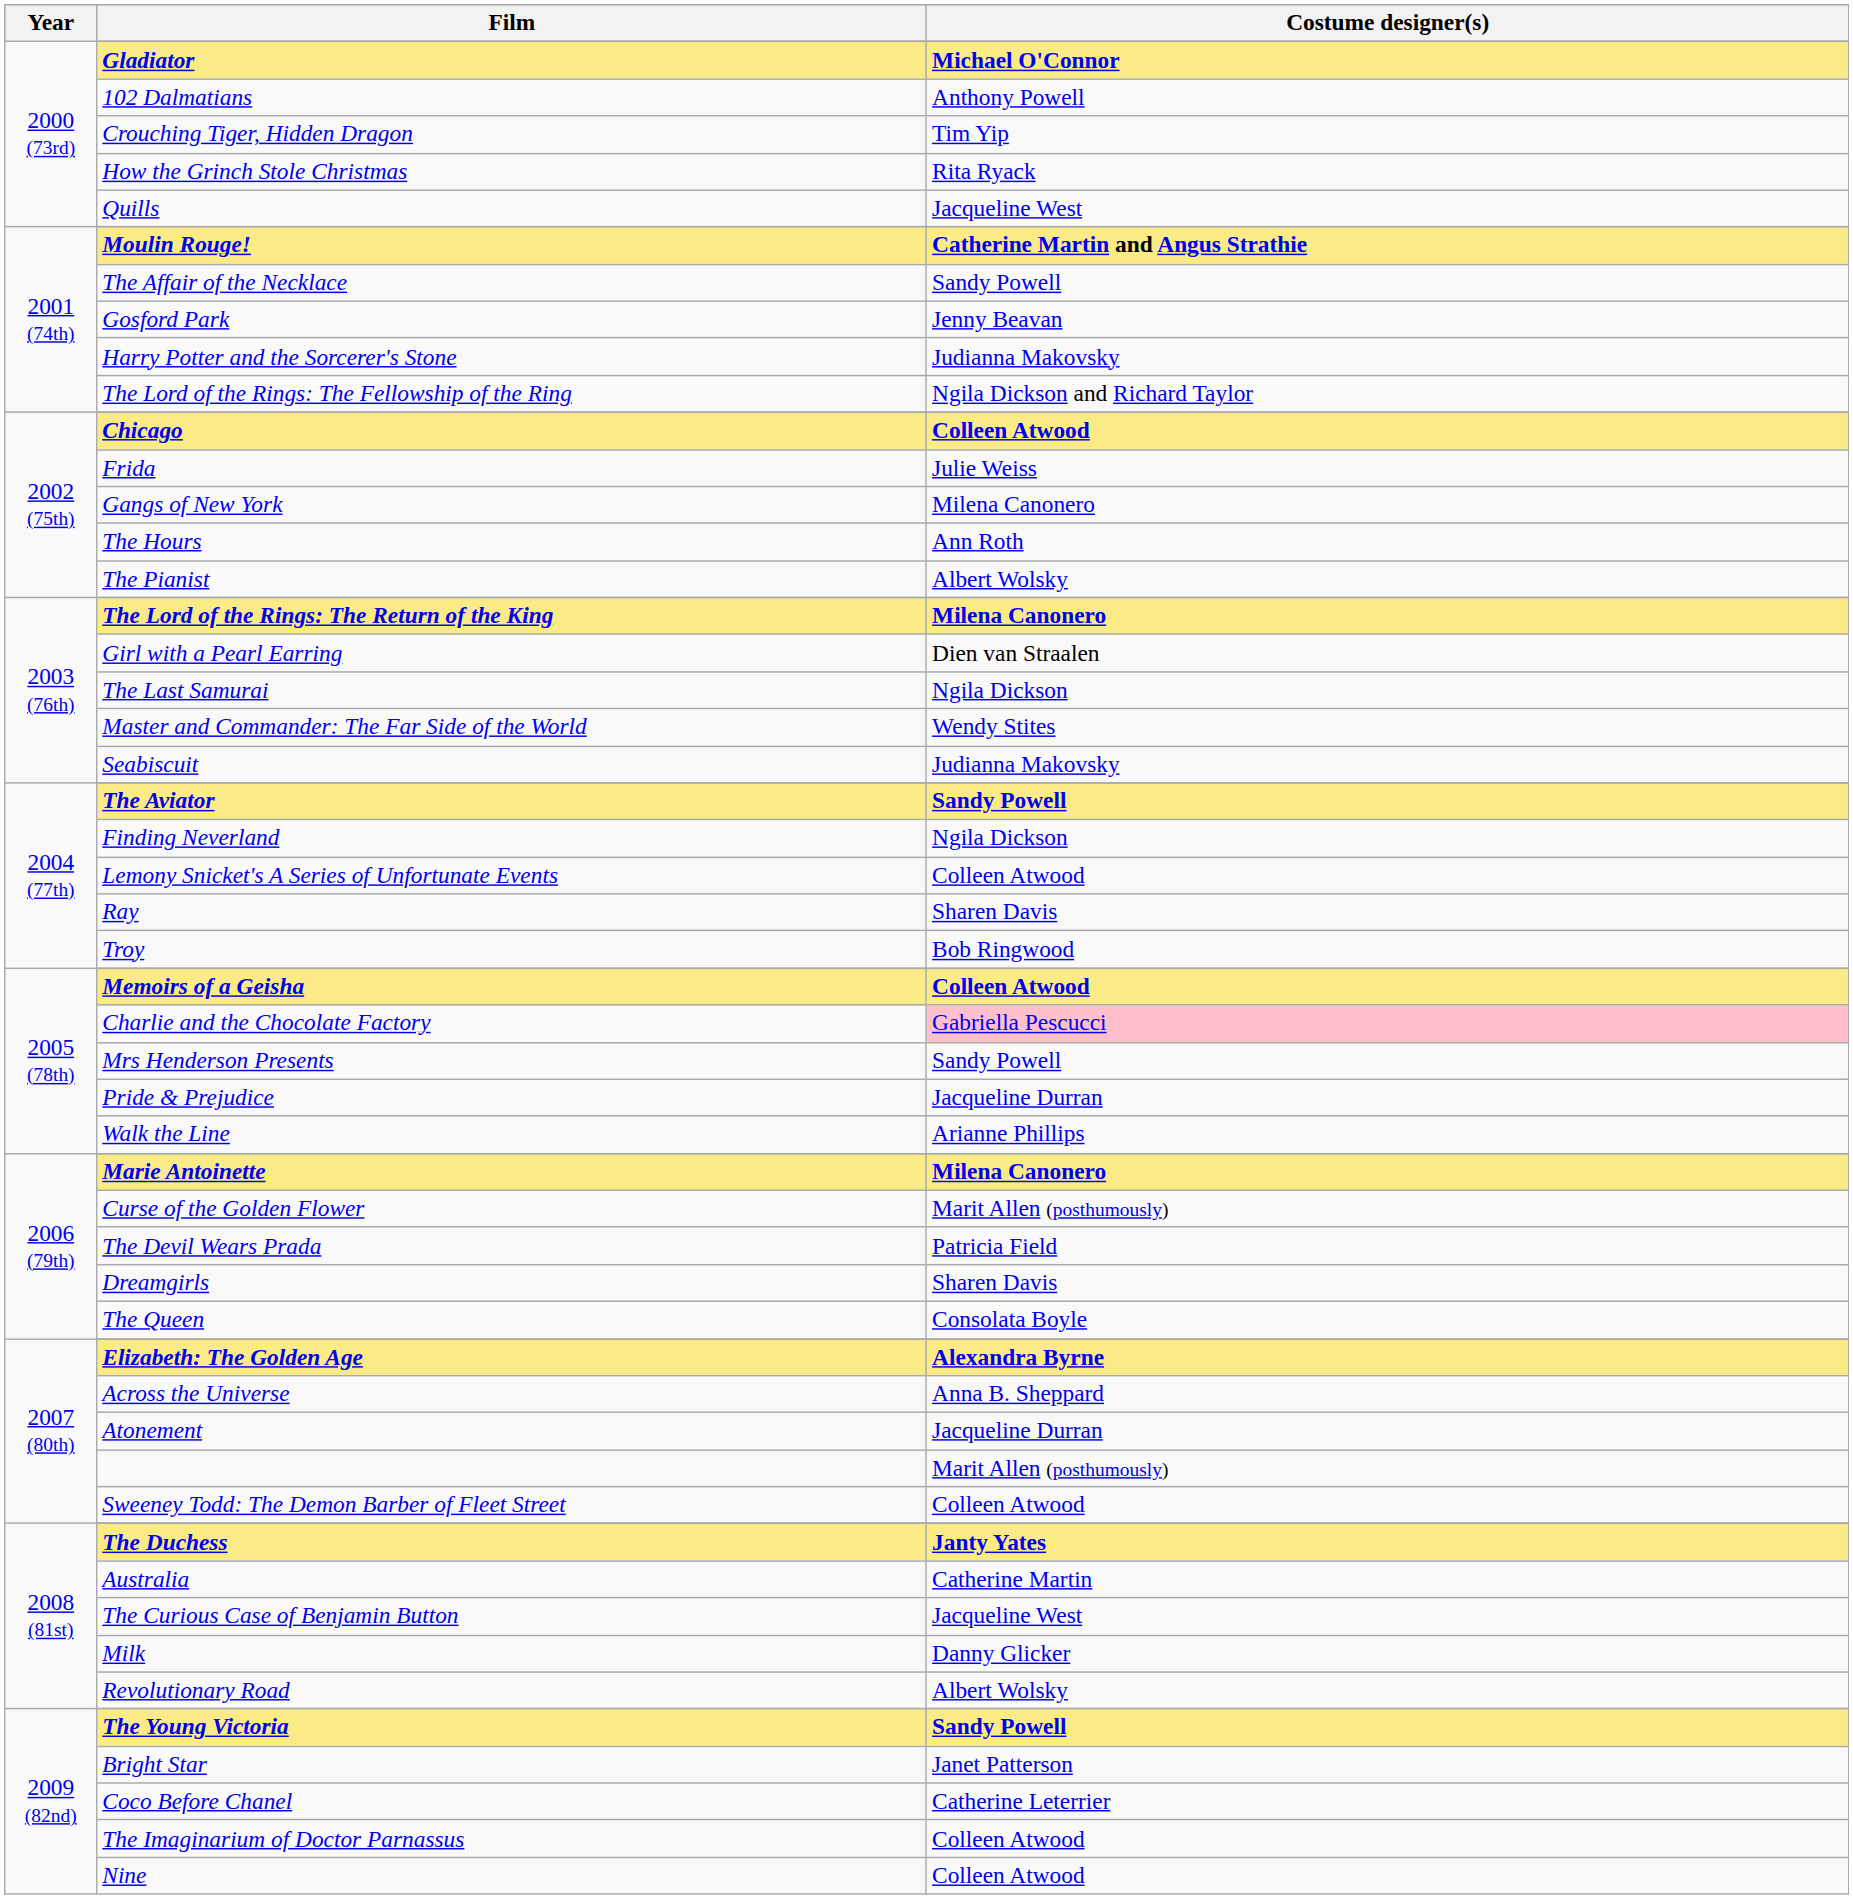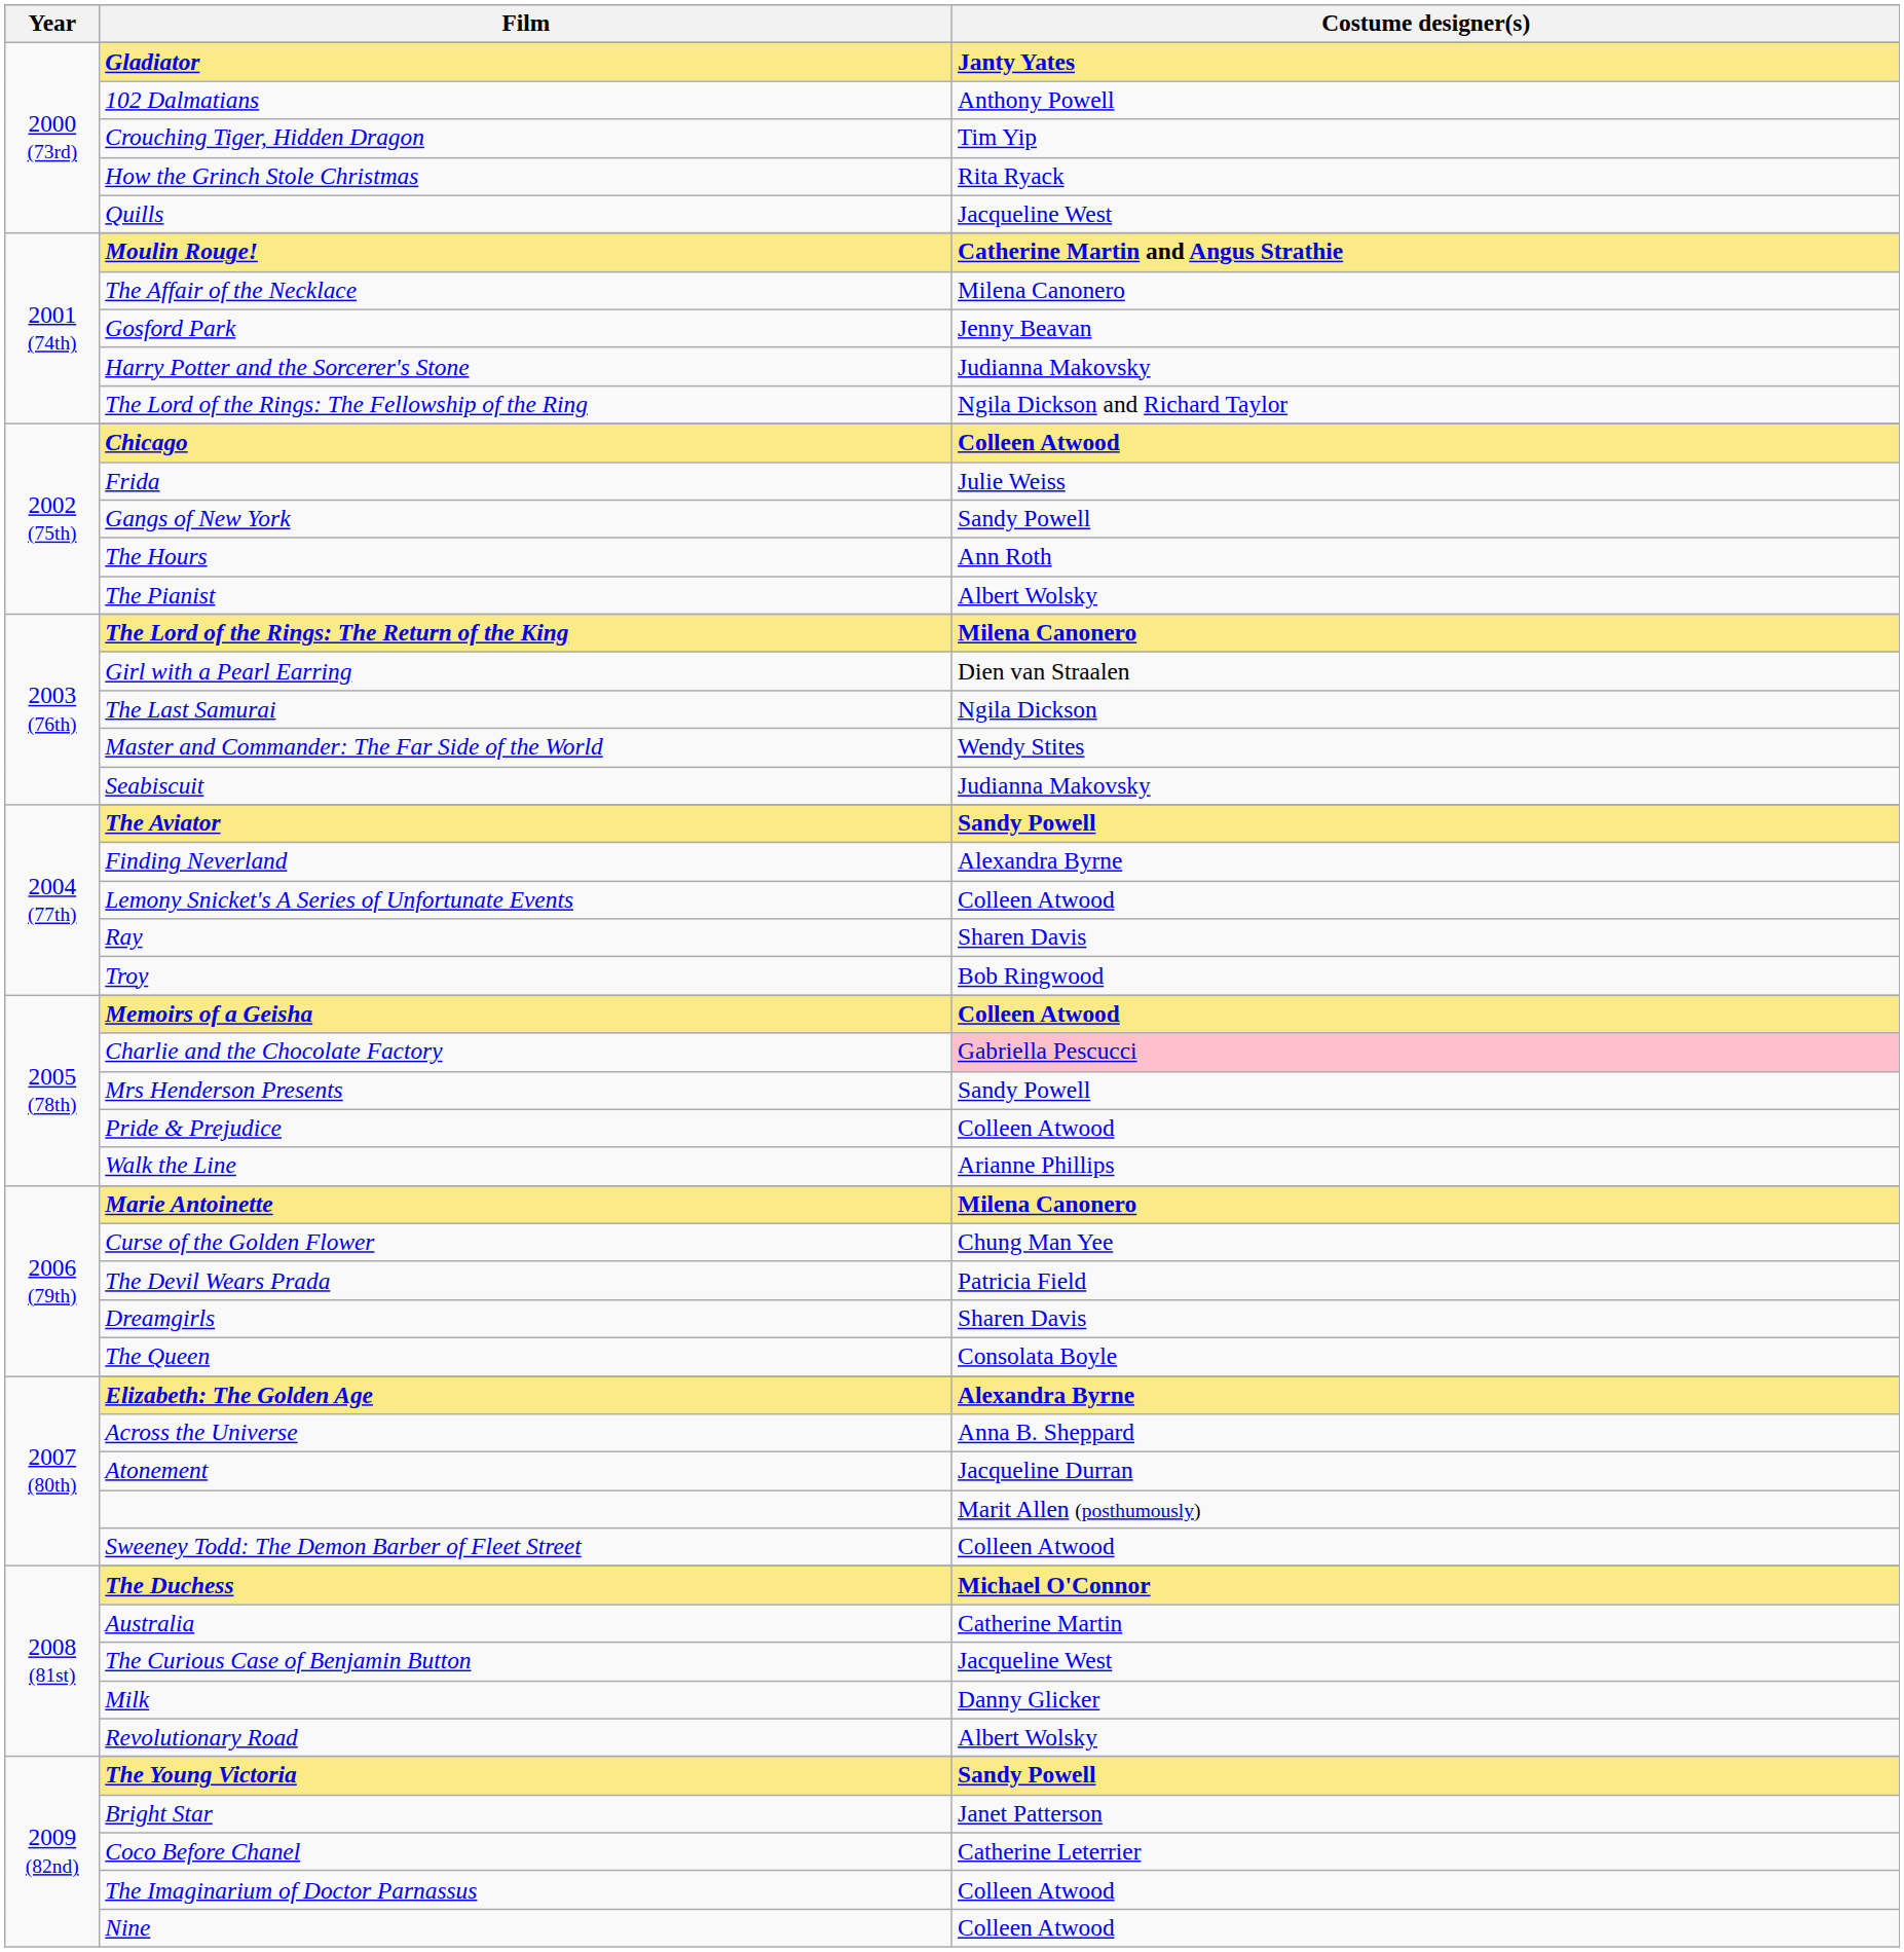 <table class="wikitable" style="width:100%">
 <tr bgcolor="#bebebe">
 <th width="5%">Year</th>
 <th width="45%">Film</th>
 <th width="50%">Costume designer(s)</th>
 </tr>
 <tr>
 <td rowspan="6" style="text-align:center"><a href='#'>2000</a> <br><small><a href='#'>(73rd)</a></small> <br></td>
 </tr>
 <tr style="background:#FAEB86">
 <td><strong><em><a href='#'>Gladiator</a></em></strong></td>
-<td><strong><a href='#'>Michael O'Connor</a></strong></td>
+<td><strong><a href='#'>Janty Yates</a></strong></td>
 </tr>
 <tr>
 <td><em><a href='#'>102 Dalmatians</a></em></td>
 <td><a href='#'>Anthony Powell</a></td>
 </tr>
 <tr>
 <td><em><a href='#'>Crouching Tiger, Hidden Dragon</a></em></td>
 <td><a href='#'>Tim Yip</a></td>
 </tr>
 <tr>
 <td><em><a href='#'>How the Grinch Stole Christmas</a></em></td>
 <td><a href='#'>Rita Ryack</a></td>
 </tr>
 <tr>
 <td><em><a href='#'>Quills</a></em></td>
 <td><a href='#'>Jacqueline West</a></td>
 </tr>
 <tr>
 <td rowspan="6" style="text-align:center"><a href='#'>2001</a> <br><small><a href='#'>(74th)</a></small> <br></td>
 </tr>
 <tr style="background:#FAEB86">
 <td><strong><em><a href='#'>Moulin Rouge!</a></em></strong></td>
 <td><strong><a href='#'>Catherine Martin</a> and <a href='#'>Angus Strathie</a></strong></td>
 </tr>
 <tr>
 <td><em><a href='#'>The Affair of the Necklace</a></em></td>
-<td><a href='#'>Sandy Powell</a></td>
+<td><a href='#'>Milena Canonero</a></td>
 </tr>
 <tr>
 <td><em><a href='#'>Gosford Park</a></em></td>
 <td><a href='#'>Jenny Beavan</a></td>
 </tr>
 <tr>
 <td><em><a href='#'>Harry Potter and the Sorcerer's Stone</a></em></td>
 <td><a href='#'>Judianna Makovsky</a></td>
 </tr>
 <tr>
 <td><em><a href='#'>The Lord of the Rings: The Fellowship of the Ring</a></em></td>
 <td><a href='#'>Ngila Dickson</a> and <a href='#'>Richard Taylor</a></td>
 </tr>
 <tr>
 <td rowspan="6" style="text-align:center"><a href='#'>2002</a> <br><small><a href='#'>(75th)</a></small> <br></td>
 </tr>
 <tr style="background:#FAEB86">
 <td><strong><em><a href='#'>Chicago</a></em></strong></td>
 <td><strong><a href='#'>Colleen Atwood</a></strong></td>
 </tr>
 <tr>
 <td><em><a href='#'>Frida</a></em></td>
 <td><a href='#'>Julie Weiss</a></td>
 </tr>
 <tr>
 <td><em><a href='#'>Gangs of New York</a></em></td>
-<td><a href='#'>Milena Canonero</a></td>
+<td><a href='#'>Sandy Powell</a></td>
 </tr>
 <tr>
 <td><em><a href='#'>The Hours</a></em></td>
 <td><a href='#'>Ann Roth</a></td>
 </tr>
 <tr>
 <td><em><a href='#'>The Pianist</a></em></td>
 <td><a href='#'>Albert Wolsky</a></td>
 </tr>
 <tr>
 <td rowspan="6" style="text-align:center"><a href='#'>2003</a> <br><small><a href='#'>(76th)</a></small> <br></td>
 </tr>
 <tr style="background:#FAEB86">
 <td><strong><em><a href='#'>The Lord of the Rings: The Return of the King</a></em></strong></td>
 <td><strong><a href='#'>Milena Canonero</a></strong></td>
 </tr>
 <tr>
 <td><em><a href='#'>Girl with a Pearl Earring</a></em></td>
 <td>Dien van Straalen</td>
 </tr>
 <tr>
 <td><em><a href='#'>The Last Samurai</a></em></td>
 <td><a href='#'>Ngila Dickson</a></td>
 </tr>
 <tr>
 <td><em><a href='#'>Master and Commander: The Far Side of the World</a></em></td>
 <td><a href='#'>Wendy Stites</a></td>
 </tr>
 <tr>
 <td><em><a href='#'>Seabiscuit</a></em></td>
 <td><a href='#'>Judianna Makovsky</a></td>
 </tr>
 <tr>
 <td rowspan="6" style="text-align:center"><a href='#'>2004</a> <br><small><a href='#'>(77th)</a></small> <br></td>
 </tr>
 <tr style="background:#FAEB86">
 <td><strong><em><a href='#'>The Aviator</a></em></strong></td>
 <td><strong><a href='#'>Sandy Powell</a></strong></td>
 </tr>
 <tr>
 <td><em><a href='#'>Finding Neverland</a></em></td>
-<td><a href='#'>Ngila Dickson</a></td>
+<td><a href='#'>Alexandra Byrne</a></td>
 </tr>
 <tr>
 <td><em><a href='#'>Lemony Snicket's A Series of Unfortunate Events</a></em></td>
 <td><a href='#'>Colleen Atwood</a></td>
 </tr>
 <tr>
 <td><em><a href='#'>Ray</a></em></td>
 <td><a href='#'>Sharen Davis</a></td>
 </tr>
 <tr>
 <td><em><a href='#'>Troy</a></em></td>
 <td><a href='#'>Bob Ringwood</a></td>
 </tr>
 <tr>
 <td rowspan="6" style="text-align:center"><a href='#'>2005</a> <br><small><a href='#'>(78th)</a></small> <br></td>
 </tr>
 <tr style="background:#FAEB86">
 <td><strong><em><a href='#'>Memoirs of a Geisha</a></em></strong></td>
 <td><strong><a href='#'>Colleen Atwood</a></strong></td>
 </tr>
 <tr>
 <td><em><a href='#'>Charlie and the Chocolate Factory</a></em></td>
 <td style="background: pink;"><a href='#'>Gabriella Pescucci</a></td>
 </tr>
 <tr>
 <td><em><a href='#'>Mrs Henderson Presents</a></em></td>
 <td><a href='#'>Sandy Powell</a></td>
 </tr>
 <tr>
 <td><em><a href='#'>Pride & Prejudice</a></em></td>
-<td><a href='#'>Jacqueline Durran</a></td>
+<td><a href='#'>Colleen Atwood</a></td>
 </tr>
 <tr>
 <td><em><a href='#'>Walk the Line</a></em></td>
 <td><a href='#'>Arianne Phillips</a></td>
 </tr>
 <tr>
 <td rowspan="6" style="text-align:center"><a href='#'>2006</a> <br><small><a href='#'>(79th)</a></small> <br></td>
 </tr>
 <tr style="background:#FAEB86">
 <td><strong><em><a href='#'>Marie Antoinette</a></em></strong></td>
 <td><strong><a href='#'>Milena Canonero</a></strong></td>
 </tr>
 <tr>
 <td><em><a href='#'>Curse of the Golden Flower</a></em></td>
-<td><a href='#'>Marit Allen</a> <small>(<a href='#'>posthumously</a>)</small></td>
+<td><a href='#'>Chung Man Yee</a></td>
 </tr>
 <tr>
 <td><em><a href='#'>The Devil Wears Prada</a></em></td>
 <td><a href='#'>Patricia Field</a></td>
 </tr>
 <tr>
 <td><em><a href='#'>Dreamgirls</a></em></td>
 <td><a href='#'>Sharen Davis</a></td>
 </tr>
 <tr>
 <td><em><a href='#'>The Queen</a></em></td>
 <td><a href='#'>Consolata Boyle</a></td>
 </tr>
 <tr>
 <td rowspan="6" style="text-align:center"><a href='#'>2007</a> <br><small><a href='#'>(80th)</a></small> <br></td>
 </tr>
 <tr style="background:#FAEB86">
 <td><strong><em><a href='#'>Elizabeth: The Golden Age</a></em></strong></td>
 <td><strong><a href='#'>Alexandra Byrne</a></strong></td>
 </tr>
 <tr>
 <td><em><a href='#'>Across the Universe</a></em></td>
 <td><a href='#'>Anna B. Sheppard</a></td>
 </tr>
 <tr>
 <td><em><a href='#'>Atonement</a></em></td>
 <td><a href='#'>Jacqueline Durran</a></td>
 </tr>
 <tr>
 <td></td>
 <td><a href='#'>Marit Allen</a> <small>(<a href='#'>posthumously</a>)</small></td>
 </tr>
 <tr>
 <td><em><a href='#'>Sweeney Todd: The Demon Barber of Fleet Street</a></em></td>
 <td><a href='#'>Colleen Atwood</a></td>
 </tr>
 <tr>
 <td rowspan="6" style="text-align:center"><a href='#'>2008</a> <br><small><a href='#'>(81st)</a></small> <br></td>
 </tr>
 <tr style="background:#FAEB86">
 <td><strong><em><a href='#'>The Duchess</a></em></strong></td>
-<td><strong><a href='#'>Janty Yates</a></strong></td>
+<td><strong><a href='#'>Michael O'Connor</a></strong></td>
 </tr>
 <tr>
 <td><em><a href='#'>Australia</a></em></td>
 <td><a href='#'>Catherine Martin</a></td>
 </tr>
 <tr>
 <td><em><a href='#'>The Curious Case of Benjamin Button</a></em></td>
 <td><a href='#'>Jacqueline West</a></td>
 </tr>
 <tr>
 <td><em><a href='#'>Milk</a></em></td>
 <td><a href='#'>Danny Glicker</a></td>
 </tr>
 <tr>
 <td><em><a href='#'>Revolutionary Road</a></em></td>
 <td><a href='#'>Albert Wolsky</a></td>
 </tr>
 <tr>
 <td rowspan="6" style="text-align:center"><a href='#'>2009</a> <br><small><a href='#'>(82nd)</a></small> <br></td>
 </tr>
 <tr style="background:#FAEB86">
 <td><strong><em><a href='#'>The Young Victoria</a></em></strong></td>
 <td><strong><a href='#'>Sandy Powell</a></strong></td>
 </tr>
 <tr>
 <td><em><a href='#'>Bright Star</a></em></td>
 <td><a href='#'>Janet Patterson</a></td>
 </tr>
 <tr>
 <td><em><a href='#'>Coco Before Chanel</a></em></td>
 <td><a href='#'>Catherine Leterrier</a></td>
 </tr>
 <tr>
 <td><em><a href='#'>The Imaginarium of Doctor Parnassus</a></em></td>
 <td><a href='#'>Colleen Atwood</a></td>
 </tr>
 <tr>
 <td><em><a href='#'>Nine</a></em></td>
 <td><a href='#'>Colleen Atwood</a></td>
 </tr>
 </table>
